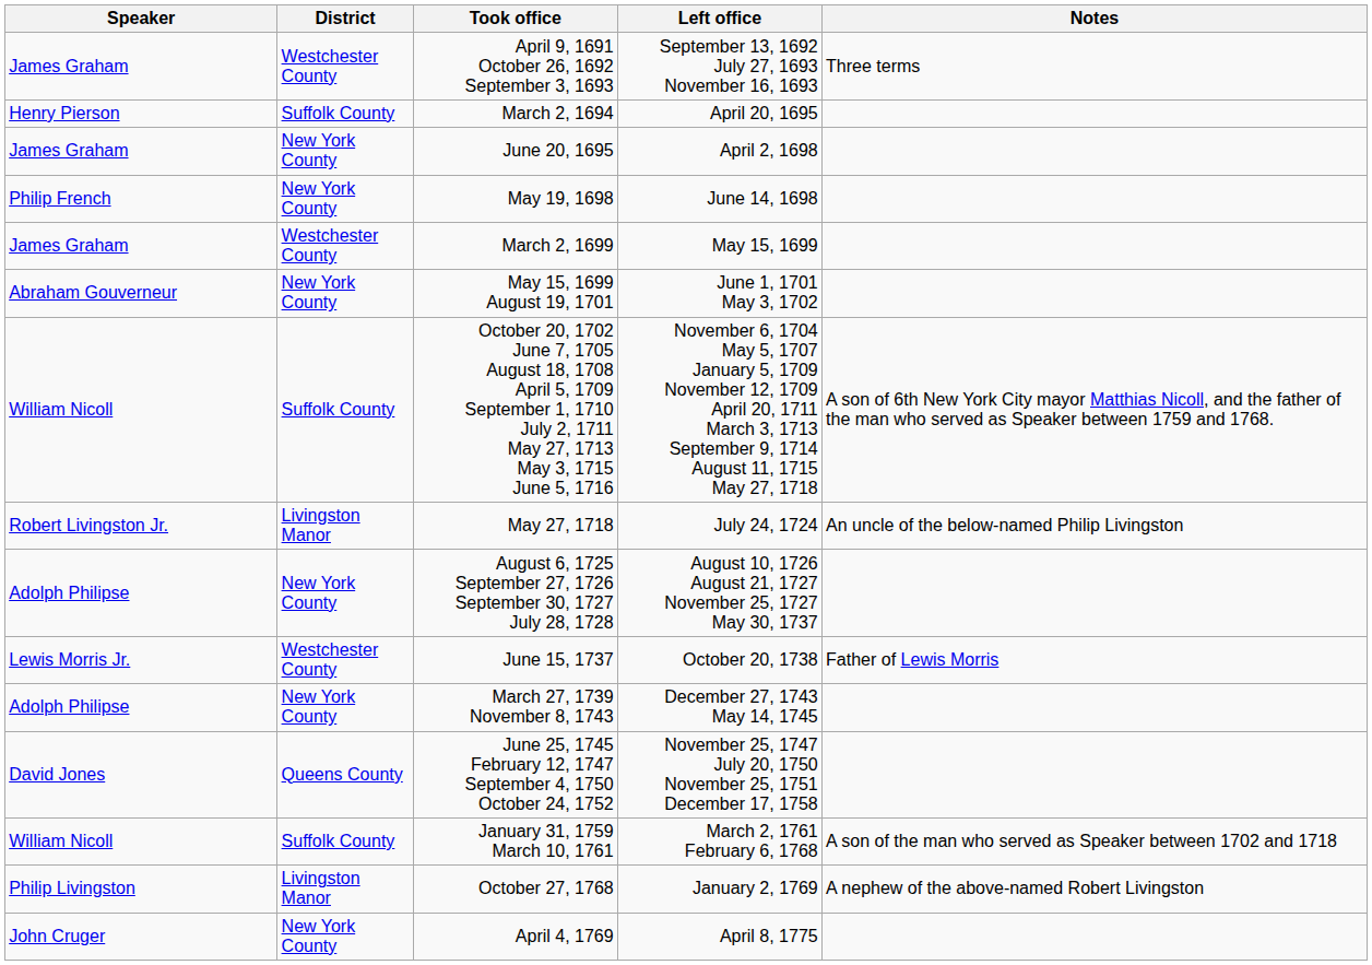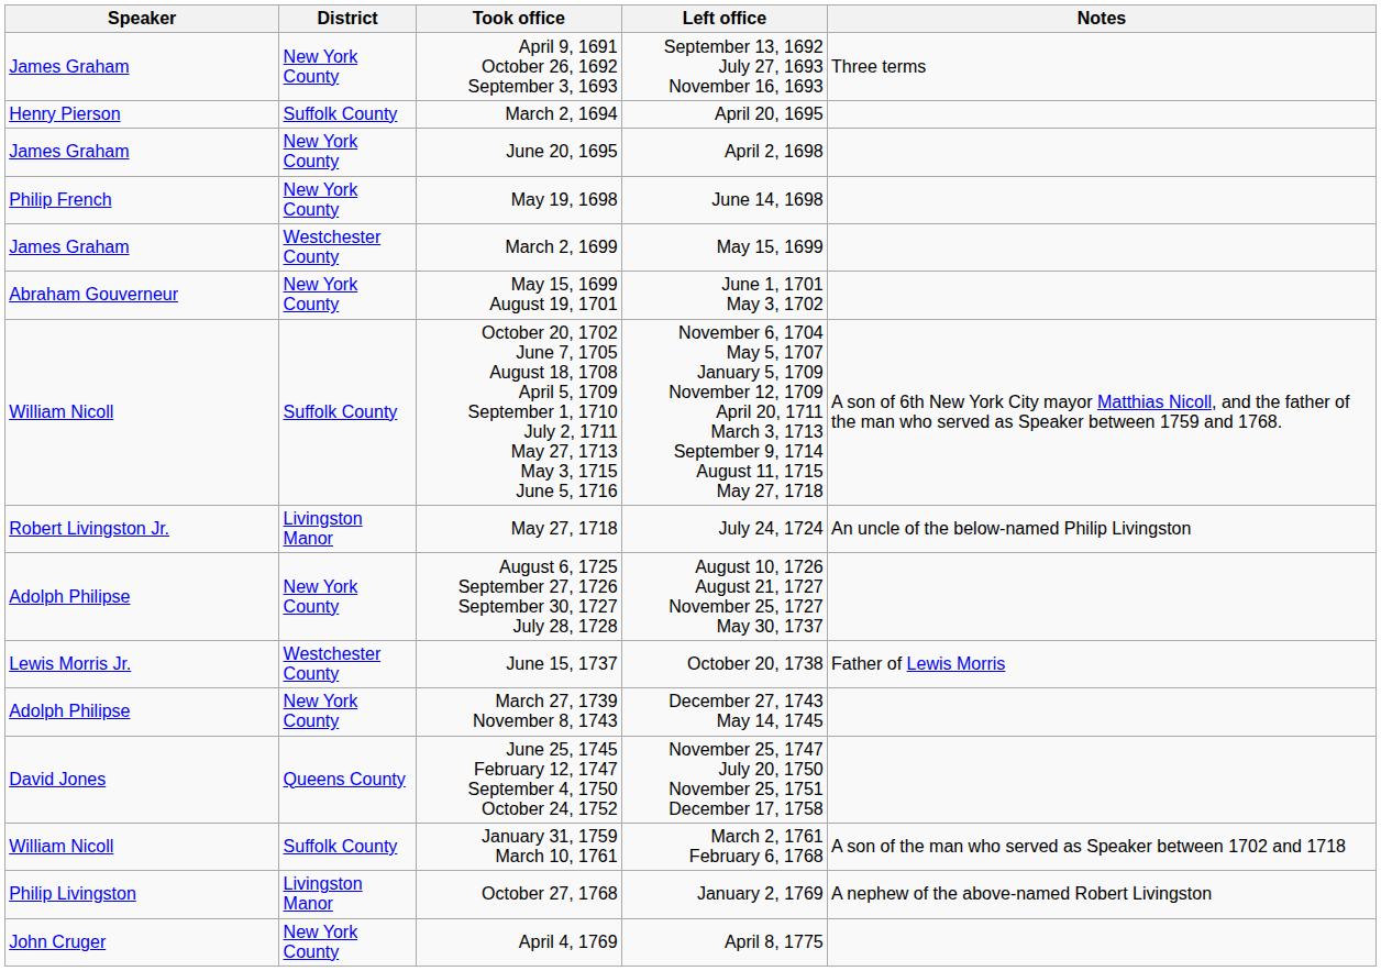 <table class=wikitable>
 <tr>
 <th width="20%">Speaker</th>
 <th>District</th>
 <th width="15%">Took office</th>
 <th width="15%">Left office</th>
 <th>Notes</th>
 </tr>
 <tr>
 <td><a href='#'>James Graham</a></td>
-<td><a href='#'>Westchester County</a></td>
+<td><a href='#'>New York County</a></td>
 <td align=right>April 9, 1691<br>October 26, 1692<br>September 3, 1693</td>
 <td align=right>September 13, 1692<br>July 27, 1693<br>November 16, 1693</td>
 <td>Three terms</td>
 </tr>
 <tr>
 <td><a href='#'>Henry Pierson</a></td>
 <td><a href='#'>Suffolk County</a></td>
 <td align=right>March 2, 1694</td>
 <td align=right>April 20, 1695</td>
 <td></td>
 </tr>
 <tr>
 <td><a href='#'>James Graham</a></td>
 <td><a href='#'>New York County</a></td>
 <td align=right>June 20, 1695</td>
 <td align=right>April 2, 1698</td>
 <td></td>
 </tr>
 <tr>
 <td><a href='#'>Philip French</a></td>
 <td><a href='#'>New York County</a></td>
 <td align=right>May 19, 1698</td>
 <td align=right>June 14, 1698</td>
 <td></td>
 </tr>
 <tr>
 <td><a href='#'>James Graham</a></td>
 <td><a href='#'>Westchester County</a></td>
 <td align=right>March 2, 1699</td>
 <td align=right>May 15, 1699</td>
 <td></td>
 </tr>
 <tr>
 <td><a href='#'>Abraham Gouverneur</a></td>
 <td><a href='#'>New York County</a></td>
 <td align=right>May 15, 1699<br>August 19, 1701</td>
 <td align=right>June 1, 1701<br>May 3, 1702</td>
 <td></td>
 </tr>
 <tr>
 <td><a href='#'>William Nicoll</a></td>
 <td><a href='#'>Suffolk County</a></td>
 <td align=right>October 20, 1702<br>June 7, 1705<br>August 18, 1708<br>April 5, 1709<br>September 1, 1710<br>July 2, 1711<br>May 27, 1713<br>May 3, 1715<br>June 5, 1716</td>
 <td align=right>November 6, 1704<br>May 5, 1707<br>January 5, 1709<br>November 12, 1709<br>April 20, 1711<br>March 3, 1713<br>September 9, 1714<br>August 11, 1715<br>May 27, 1718</td>
 <td>A son of 6th New York City mayor <a href='#'>Matthias Nicoll</a>, and the father of the man who served as Speaker between 1759 and 1768.</td>
 </tr>
 <tr>
 <td><a href='#'>Robert Livingston Jr.</a></td>
 <td><a href='#'>Livingston Manor</a></td>
 <td align=right>May 27, 1718</td>
 <td align=right>July 24, 1724</td>
 <td>An uncle of the below-named Philip Livingston</td>
 </tr>
 <tr>
 <td><a href='#'>Adolph Philipse</a></td>
 <td><a href='#'>New York County</a></td>
 <td align=right>August 6, 1725<br>September 27, 1726<br>September 30, 1727<br>July 28, 1728</td>
 <td align=right>August 10, 1726<br>August 21, 1727<br>November 25, 1727<br>May 30, 1737</td>
 <td></td>
 </tr>
 <tr>
 <td><a href='#'>Lewis Morris Jr.</a></td>
 <td><a href='#'>Westchester County</a></td>
 <td align=right>June 15, 1737</td>
 <td align=right>October 20, 1738</td>
 <td>Father of <a href='#'>Lewis Morris</a></td>
 </tr>
 <tr>
 <td><a href='#'>Adolph Philipse</a></td>
 <td><a href='#'>New York County</a></td>
 <td align=right>March 27, 1739<br>November 8, 1743</td>
 <td align=right>December 27, 1743<br>May 14, 1745</td>
 <td></td>
 </tr>
 <tr>
 <td><a href='#'>David Jones</a></td>
 <td><a href='#'>Queens County</a></td>
 <td align=right>June 25, 1745<br>February 12, 1747<br>September 4, 1750<br>October 24, 1752</td>
 <td align=right>November 25, 1747<br>July 20, 1750<br>November 25, 1751<br>December 17, 1758</td>
 <td></td>
 </tr>
 <tr>
 <td><a href='#'>William Nicoll</a></td>
 <td><a href='#'>Suffolk County</a></td>
 <td align=right>January 31, 1759<br>March 10, 1761</td>
 <td align=right>March 2, 1761<br>February 6, 1768</td>
 <td>A son of the man who served as Speaker between 1702 and 1718</td>
 </tr>
 <tr>
 <td><a href='#'>Philip Livingston</a></td>
 <td><a href='#'>Livingston Manor</a></td>
 <td align=right>October 27, 1768</td>
 <td align=right>January 2, 1769</td>
 <td>A nephew of the above-named Robert Livingston</td>
 </tr>
 <tr>
 <td><a href='#'>John Cruger</a></td>
 <td><a href='#'>New York County</a></td>
 <td align=right>April 4, 1769</td>
 <td align=right>April 8, 1775</td>
 <td></td>
 </tr>
 </table>
